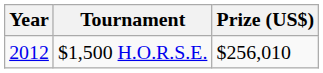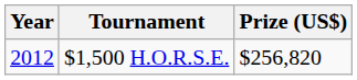 <table class="wikitable">
 <tr>
 <th>Year</th>
 <th>Tournament</th>
 <th>Prize (US$)</th>
 </tr>
 <tr>
 <td><a href='#'>2012</a></td>
 <td>$1,500 <a href='#'>H.O.R.S.E.</a></td>
-<td>$256,010</td>
+<td>$256,820</td>
 </tr>
 </table>
